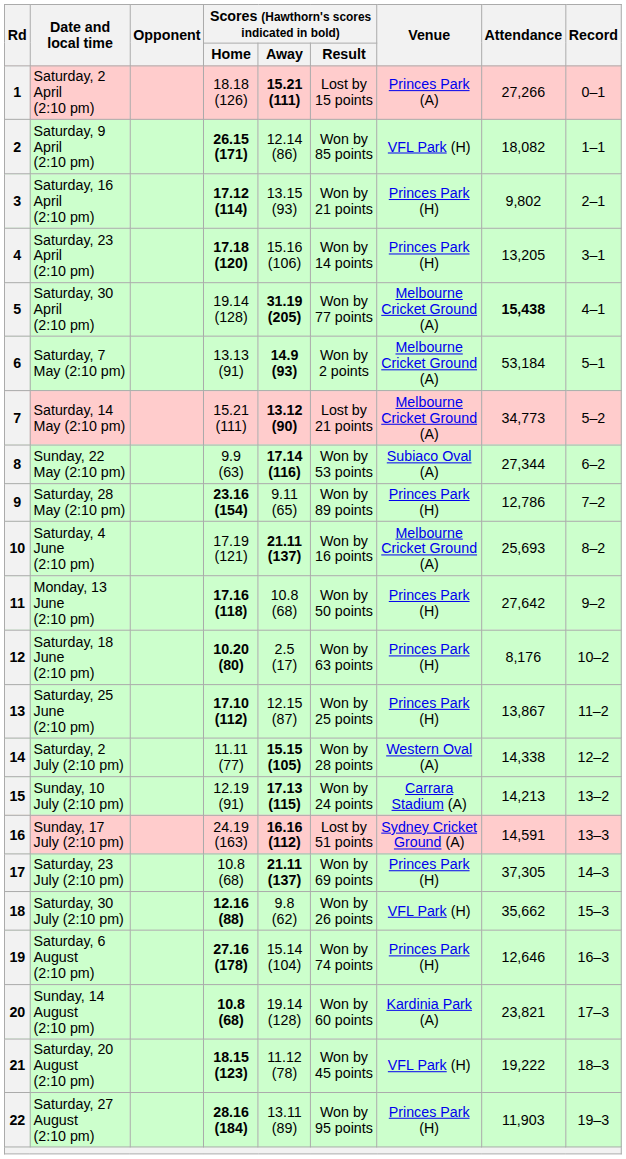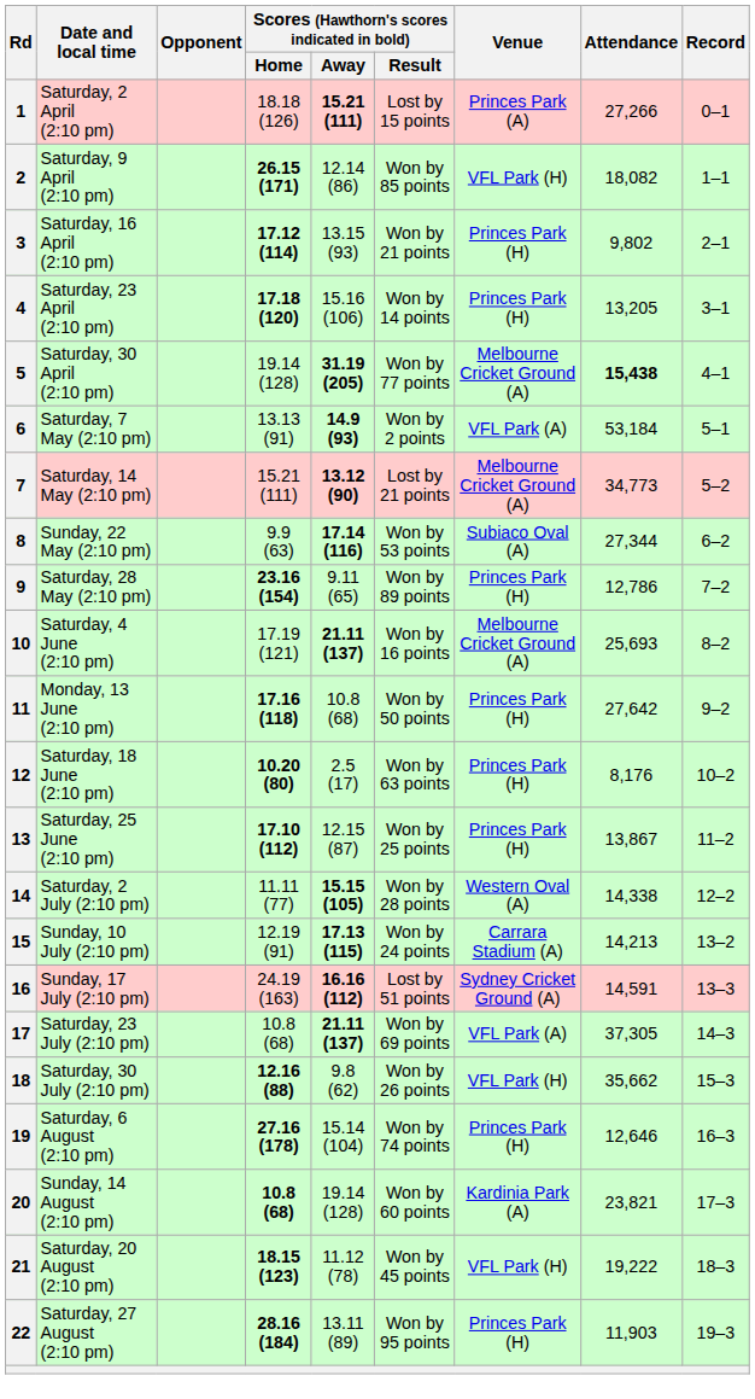 <table class="wikitable" style="font-size:90%; text-align:center; width: 100%; margin-left: auto; margin-right: auto">
 <tr>
 <th rowspan="2">Rd</th>
 <th rowspan="2">Date and local time</th>
 <th rowspan="2">Opponent</th>
 <th colspan="3">Scores <small>(Hawthorn's scores indicated in bold)</small></th>
 <th rowspan="2">Venue</th>
 <th rowspan="2">Attendance</th>
 <th rowspan="2">Record</th>
 </tr>
 <tr>
 <th>Home</th>
 <th>Away</th>
 <th>Result</th>
 </tr>
 <tr style="background:#fcc;">
 <th>1</th>
 <td align=left>Saturday, 2 April (2:10 pm)</td>
 <td align=left></td>
 <td>18.18 (126)</td>
 <td><strong>15.21 (111)</strong></td>
 <td>Lost by 15 points</td>
 <td><a href='#'>Princes Park</a> (A)</td>
 <td>27,266</td>
 <td>0–1</td>
 </tr>
 <tr style="background:#cfc">
 <th>2</th>
 <td align=left>Saturday, 9 April (2:10 pm)</td>
 <td align=left></td>
 <td><strong>26.15 (171)</strong></td>
 <td>12.14 (86)</td>
 <td>Won by 85 points</td>
 <td><a href='#'>VFL Park</a> (H)</td>
 <td>18,082</td>
 <td>1–1</td>
 </tr>
 <tr style="background:#cfc">
 <th>3</th>
 <td align=left>Saturday, 16 April (2:10 pm)</td>
 <td align=left></td>
 <td><strong>17.12 (114)</strong></td>
 <td>13.15 (93)</td>
 <td>Won by 21 points</td>
 <td><a href='#'>Princes Park</a> (H)</td>
 <td>9,802</td>
 <td>2–1</td>
 </tr>
 <tr style="background:#cfc">
 <th>4</th>
 <td align=left>Saturday, 23 April (2:10 pm)</td>
 <td align=left></td>
 <td><strong>17.18 (120)</strong></td>
 <td>15.16 (106)</td>
 <td>Won by 14 points</td>
 <td><a href='#'>Princes Park</a> (H)</td>
 <td>13,205</td>
 <td>3–1</td>
 </tr>
 <tr style="background:#cfc">
 <th>5</th>
 <td align=left>Saturday, 30 April (2:10 pm)</td>
 <td align=left></td>
 <td>19.14 (128)</td>
 <td><strong>31.19 (205)</strong></td>
 <td>Won by 77 points</td>
 <td><a href='#'>Melbourne Cricket Ground</a> (A)</td>
 <td><strong>15,438</strong></td>
 <td>4–1</td>
 </tr>
 <tr style="background:#cfc">
 <th>6</th>
 <td align=left>Saturday, 7 May (2:10 pm)</td>
 <td align=left></td>
 <td>13.13 (91)</td>
 <td><strong>14.9 (93)</strong></td>
 <td>Won by 2 points</td>
-<td><a href='#'>Melbourne Cricket Ground</a> (A)</td>
+<td><a href='#'>VFL Park</a> (A)</td>
 <td>53,184</td>
 <td>5–1</td>
 </tr>
 <tr style="background:#fcc;">
 <th>7</th>
 <td align=left>Saturday, 14 May (2:10 pm)</td>
 <td align=left></td>
 <td>15.21 (111)</td>
 <td><strong>13.12 (90)</strong></td>
 <td>Lost by 21 points</td>
 <td><a href='#'>Melbourne Cricket Ground</a> (A)</td>
 <td>34,773</td>
 <td>5–2</td>
 </tr>
 <tr style="background:#cfc">
 <th>8</th>
 <td align=left>Sunday, 22 May (2:10 pm)</td>
 <td align=left></td>
 <td>9.9 (63)</td>
 <td><strong>17.14 (116)</strong></td>
 <td>Won by 53 points</td>
 <td><a href='#'>Subiaco Oval</a> (A)</td>
 <td>27,344</td>
 <td>6–2</td>
 </tr>
 <tr style="background:#cfc">
 <th>9</th>
 <td align=left>Saturday, 28 May (2:10 pm)</td>
 <td align=left></td>
 <td><strong>23.16 (154)</strong></td>
 <td>9.11 (65)</td>
 <td>Won by 89 points</td>
 <td><a href='#'>Princes Park</a> (H)</td>
 <td>12,786</td>
 <td>7–2</td>
 </tr>
 <tr style="background:#cfc">
 <th>10</th>
 <td align=left>Saturday, 4 June (2:10 pm)</td>
 <td align=left></td>
 <td>17.19 (121)</td>
 <td><strong>21.11 (137)</strong></td>
 <td>Won by 16 points</td>
 <td><a href='#'>Melbourne Cricket Ground</a> (A)</td>
 <td>25,693</td>
 <td>8–2</td>
 </tr>
 <tr style="background:#cfc">
 <th>11</th>
 <td align=left>Monday, 13 June (2:10 pm)</td>
 <td align=left></td>
 <td><strong>17.16 (118)</strong></td>
 <td>10.8 (68)</td>
 <td>Won by 50 points</td>
 <td><a href='#'>Princes Park</a> (H)</td>
 <td>27,642</td>
 <td>9–2</td>
 </tr>
 <tr style="background:#cfc">
 <th>12</th>
 <td align=left>Saturday, 18 June (2:10 pm)</td>
 <td align=left></td>
 <td><strong>10.20 (80)</strong></td>
 <td>2.5 (17)</td>
 <td>Won by 63 points</td>
 <td><a href='#'>Princes Park</a> (H)</td>
 <td>8,176</td>
 <td>10–2</td>
 </tr>
 <tr style="background:#cfc">
 <th>13</th>
 <td align=left>Saturday, 25 June (2:10 pm)</td>
 <td align=left></td>
 <td><strong>17.10 (112)</strong></td>
 <td>12.15 (87)</td>
 <td>Won by 25 points</td>
 <td><a href='#'>Princes Park</a> (H)</td>
 <td>13,867</td>
 <td>11–2</td>
 </tr>
 <tr style="background:#cfc">
 <th>14</th>
 <td align=left>Saturday, 2 July (2:10 pm)</td>
 <td align=left></td>
 <td>11.11 (77)</td>
 <td><strong>15.15 (105)</strong></td>
 <td>Won by 28 points</td>
 <td><a href='#'>Western Oval</a> (A)</td>
 <td>14,338</td>
 <td>12–2</td>
 </tr>
 <tr style="background:#cfc">
 <th>15</th>
 <td align=left>Sunday, 10 July (2:10 pm)</td>
 <td align=left></td>
 <td>12.19 (91)</td>
 <td><strong>17.13 (115)</strong></td>
 <td>Won by 24 points</td>
 <td><a href='#'>Carrara Stadium</a> (A)</td>
 <td>14,213</td>
 <td>13–2</td>
 </tr>
 <tr style="background:#fcc;">
 <th>16</th>
 <td align=left>Sunday, 17 July (2:10 pm)</td>
 <td align=left></td>
 <td>24.19 (163)</td>
 <td><strong>16.16 (112)</strong></td>
 <td>Lost by 51 points</td>
 <td><a href='#'>Sydney Cricket Ground</a> (A)</td>
 <td>14,591</td>
 <td>13–3</td>
 </tr>
 <tr style="background:#cfc">
 <th>17</th>
 <td align=left>Saturday, 23 July (2:10 pm)</td>
 <td align=left></td>
 <td>10.8 (68)</td>
 <td><strong>21.11 (137)</strong></td>
 <td>Won by 69 points</td>
-<td><a href='#'>Princes Park</a> (H)</td>
+<td><a href='#'>VFL Park</a> (A)</td>
 <td>37,305</td>
 <td>14–3</td>
 </tr>
 <tr style="background:#cfc">
 <th>18</th>
 <td align=left>Saturday, 30 July (2:10 pm)</td>
 <td align=left></td>
 <td><strong>12.16 (88)</strong></td>
 <td>9.8 (62)</td>
 <td>Won by 26 points</td>
 <td><a href='#'>VFL Park</a> (H)</td>
 <td>35,662</td>
 <td>15–3</td>
 </tr>
 <tr style="background:#cfc">
 <th>19</th>
 <td align=left>Saturday, 6 August (2:10 pm)</td>
 <td align=left></td>
 <td><strong>27.16 (178)</strong></td>
 <td>15.14 (104)</td>
 <td>Won by 74 points</td>
 <td><a href='#'>Princes Park</a> (H)</td>
 <td>12,646</td>
 <td>16–3</td>
 </tr>
 <tr style="background:#cfc">
 <th>20</th>
 <td align=left>Sunday, 14 August (2:10 pm)</td>
 <td align=left></td>
 <td><strong>10.8 (68)</strong></td>
 <td>19.14 (128)</td>
 <td>Won by 60 points</td>
 <td><a href='#'>Kardinia Park</a> (A)</td>
 <td>23,821</td>
 <td>17–3</td>
 </tr>
 <tr style="background:#cfc">
 <th>21</th>
 <td align=left>Saturday, 20 August (2:10 pm)</td>
 <td align=left></td>
 <td><strong>18.15 (123)</strong></td>
 <td>11.12 (78)</td>
 <td>Won by 45 points</td>
 <td><a href='#'>VFL Park</a> (H)</td>
 <td>19,222</td>
 <td>18–3</td>
 </tr>
 <tr style="background:#cfc">
 <th>22</th>
 <td align=left>Saturday, 27 August (2:10 pm)</td>
 <td align=left></td>
 <td><strong>28.16 (184)</strong></td>
 <td>13.11 (89)</td>
 <td>Won by 95 points</td>
 <td><a href='#'>Princes Park</a> (H)</td>
 <td>11,903</td>
 <td>19–3</td>
 </tr>
 <tr>
 <th colspan=9></th>
 </tr>
 </table>
